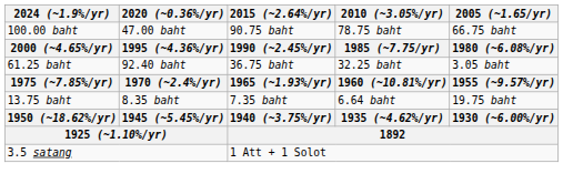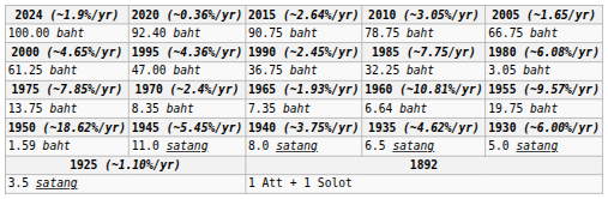 <table class="wikitable">
 <tr>
 <th>2024 <em>(~1.9%/yr)</em></th>
 <th>2020 <em>(~0.36%/yr)</em></th>
 <th>2015 <em>(~2.64%/yr)</em></th>
 <th>2010 <em>(~3.05%/yr)</em></th>
 <th>2005 <em>(~1.65/yr)</em></th>
 </tr>
 <tr>
 <td>100.00 <em>baht</em></td>
-<td>47.00 <em>baht</em></td>
+<td>92.40 <em>baht</em></td>
 <td>90.75 <em>baht</em></td>
 <td>78.75 <em>baht</em></td>
 <td>66.75 <em>baht</em></td>
 </tr>
 <tr>
 <th>2000 <em>(~4.65%/yr)</em></th>
 <th>1995 <em>(~4.36%/yr)</em></th>
 <th>1990 <em>(~2.45%/yr)</em></th>
 <th>1985 <em>(~7.75/yr)</em></th>
 <th>1980 <em>(~6.08%/yr)</em></th>
 </tr>
 <tr>
 <td>61.25 <em>baht</em></td>
-<td>92.40 <em>baht</em></td>
+<td>47.00 <em>baht</em></td>
 <td>36.75 <em>baht</em></td>
 <td>32.25 <em>baht</em></td>
 <td>3.05 <em>baht</em></td>
 </tr>
 <tr>
 <th>1975 <em>(~7.85%/yr)</em></th>
 <th>1970 <em>(~2.4%/yr)</em></th>
 <th>1965 <em>(~1.93%/yr)</em></th>
 <th>1960 <em>(~10.81%/yr)</em></th>
 <th>1955 <em>(~9.57%/yr)</em></th>
 </tr>
 <tr>
 <td>13.75 <em>baht</em></td>
 <td>8.35 <em>baht</em></td>
 <td>7.35 <em>baht</em></td>
 <td>6.64 <em>baht</em></td>
 <td>19.75 <em>baht</em></td>
 </tr>
 <tr>
 <th>1950 <em>(~18.62%/yr)</em></th>
 <th>1945 <em>(~5.45%/yr)</em></th>
 <th>1940 <em>(~3.75%/yr)</em></th>
 <th>1935 <em>(~4.62%/yr)</em></th>
 <th>1930 <em>(~6.00%/yr)</em></th>
 </tr>
 <tr>
+<td>1.59 <em>baht</em></td>
+<td>11.0 <em><u>satang</u></em></td>
+<td>8.0 <em><u>satang</u></em></td>
+<td>6.5 <em><u>satang</u></em></td>
+<td>5.0 <em><u>satang</u></em></td>
+</tr>
+<tr>
 <th colspan="2">1925 <em>(~1.10%/yr)</em></th>
 <th colspan="3">1892</th>
 </tr>
 <tr>
 <td colspan="2">3.5 <em><u>satang</u></em></td>
 <td colspan="3">1 Att + 1 Solot</td>
 </tr>
 </table>
